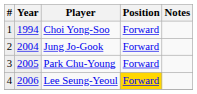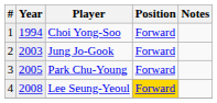 <table class="wikitable" border="1">
 <tr>
 <th>#</th>
 <th>Year</th>
 <th>Player</th>
 <th>Position</th>
 <th>Notes</th>
 </tr>
 <tr>
 <td style="background:#eeeeee">1</td>
 <td style="background:#eeeeee"><a href='#'>1994</a></td>
 <td> <a href='#'>Choi Yong-Soo</a></td>
 <td><a href='#'>Forward</a></td>
 <td></td>
 </tr>
 <tr>
 <td style="background:#eeeeee">2</td>
-<td style="background:#eeeeee"><a href='#'>2004</a></td>
+<td style="background:#eeeeee"><a href='#'>2003</a></td>
 <td> <a href='#'>Jung Jo-Gook</a></td>
 <td><a href='#'>Forward</a></td>
 <td></td>
 </tr>
 <tr>
 <td style="background:#eeeeee">3</td>
 <td style="background:#eeeeee"><a href='#'>2005</a></td>
 <td> <a href='#'>Park Chu-Young</a></td>
 <td><a href='#'>Forward</a></td>
 <td></td>
 </tr>
 <tr>
 <td style="background:#eeeeee">4</td>
-<td style="background:#eeeeee"><a href='#'>2006</a></td>
+<td style="background:#eeeeee"><a href='#'>2008</a></td>
 <td> <a href='#'>Lee Seung-Yeoul</a></td>
 <td style="background: gold;"><a href='#'>Forward</a></td>
 <td></td>
 </tr>
 <tr>
 </tr>
 </table>
